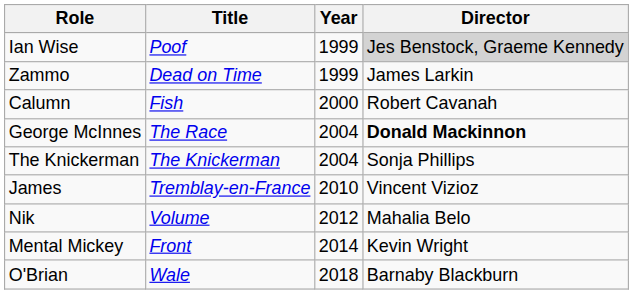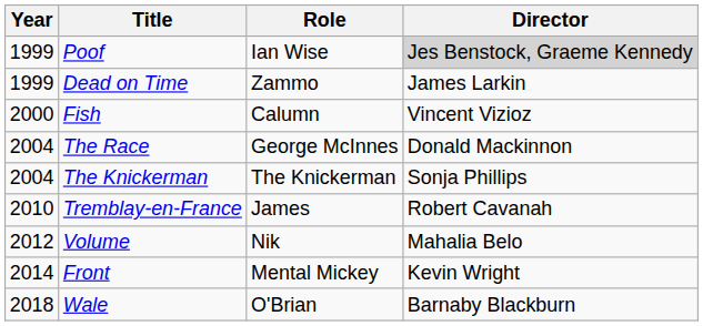 <table class="wikitable">
 <tr>
+<th>Year</th>
+<th>Title</th>
 <th>Role</th>
-<th>Title</th>
-<th>Year</th>
 <th>Director</th>
 </tr>
 <tr>
+<td>1999</td>
+<td><em><a href='#'>Poof</a></em></td>
 <td>Ian Wise</td>
-<td><em><a href='#'>Poof</a></em></td>
-<td>1999</td>
 <td style="background: lightgrey;">Jes Benstock, Graeme Kennedy</td>
 </tr>
 <tr>
+<td>1999</td>
+<td><em><a href='#'>Dead on Time</a></em></td>
 <td>Zammo</td>
-<td><em><a href='#'>Dead on Time</a></em></td>
-<td>1999</td>
 <td>James Larkin</td>
 </tr>
 <tr>
+<td>2000</td>
+<td><em><a href='#'>Fish</a></em></td>
 <td>Calumn</td>
-<td><em><a href='#'>Fish</a></em></td>
-<td>2000</td>
+<td>Vincent Vizioz</td>
+</tr>
+<tr>
+<td>2004</td>
+<td><em><a href='#'>The Race</a></em></td>
+<td>George McInnes</td>
+<td>Donald Mackinnon</td>
+</tr>
+<tr>
+<td>2004</td>
+<td><em><a href='#'>The Knickerman</a></em></td>
+<td>The Knickerman</td>
+<td>Sonja Phillips</td>
+</tr>
+<tr>
+<td>2010</td>
+<td><em><a href='#'>Tremblay-en-France</a></em></td>
+<td>James</td>
 <td>Robert Cavanah</td>
 </tr>
 <tr>
-<td>George McInnes</td>
-<td><em><a href='#'>The Race</a></em></td>
-<td>2004</td>
-<td><strong>Donald Mackinnon</strong></td>
-</tr>
-<tr>
-<td>The Knickerman</td>
-<td><em><a href='#'>The Knickerman</a></em></td>
-<td>2004</td>
-<td>Sonja Phillips</td>
-</tr>
-<tr>
-<td>James</td>
-<td><em><a href='#'>Tremblay-en-France</a></em></td>
-<td>2010</td>
-<td>Vincent Vizioz</td>
-</tr>
-<tr>
+<td>2012</td>
+<td><em><a href='#'>Volume</a></em></td>
 <td>Nik</td>
-<td><em><a href='#'>Volume</a></em></td>
-<td>2012</td>
 <td>Mahalia Belo</td>
 </tr>
 <tr>
+<td>2014</td>
+<td><em><a href='#'>Front</a></em></td>
 <td>Mental Mickey</td>
-<td><em><a href='#'>Front</a></em></td>
-<td>2014</td>
 <td>Kevin Wright</td>
 </tr>
 <tr>
+<td>2018</td>
+<td><em><a href='#'>Wale</a></em></td>
 <td>O'Brian</td>
-<td><em><a href='#'>Wale</a></em></td>
-<td>2018</td>
 <td>Barnaby Blackburn</td>
 </tr>
 </table>
